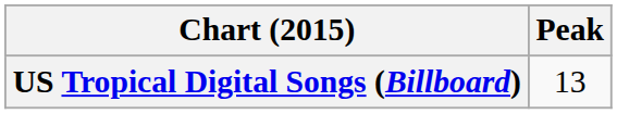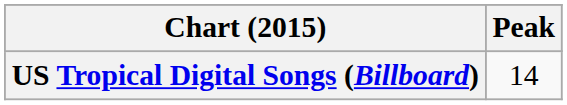 <table class="wikitable plainrowheaders" style="text-align:center;">
 <tr>
 <th scope="col">Chart (2015)</th>
 <th scope="col">Peak</th>
 </tr>
 <tr>
 <th scope="row">US <a href='#'>Tropical Digital Songs</a> (<em><a href='#'>Billboard</a></em>)</th>
-<td style="text-align:center;">13</td>
+<td style="text-align:center;">14</td>
 </tr>
 </table>
